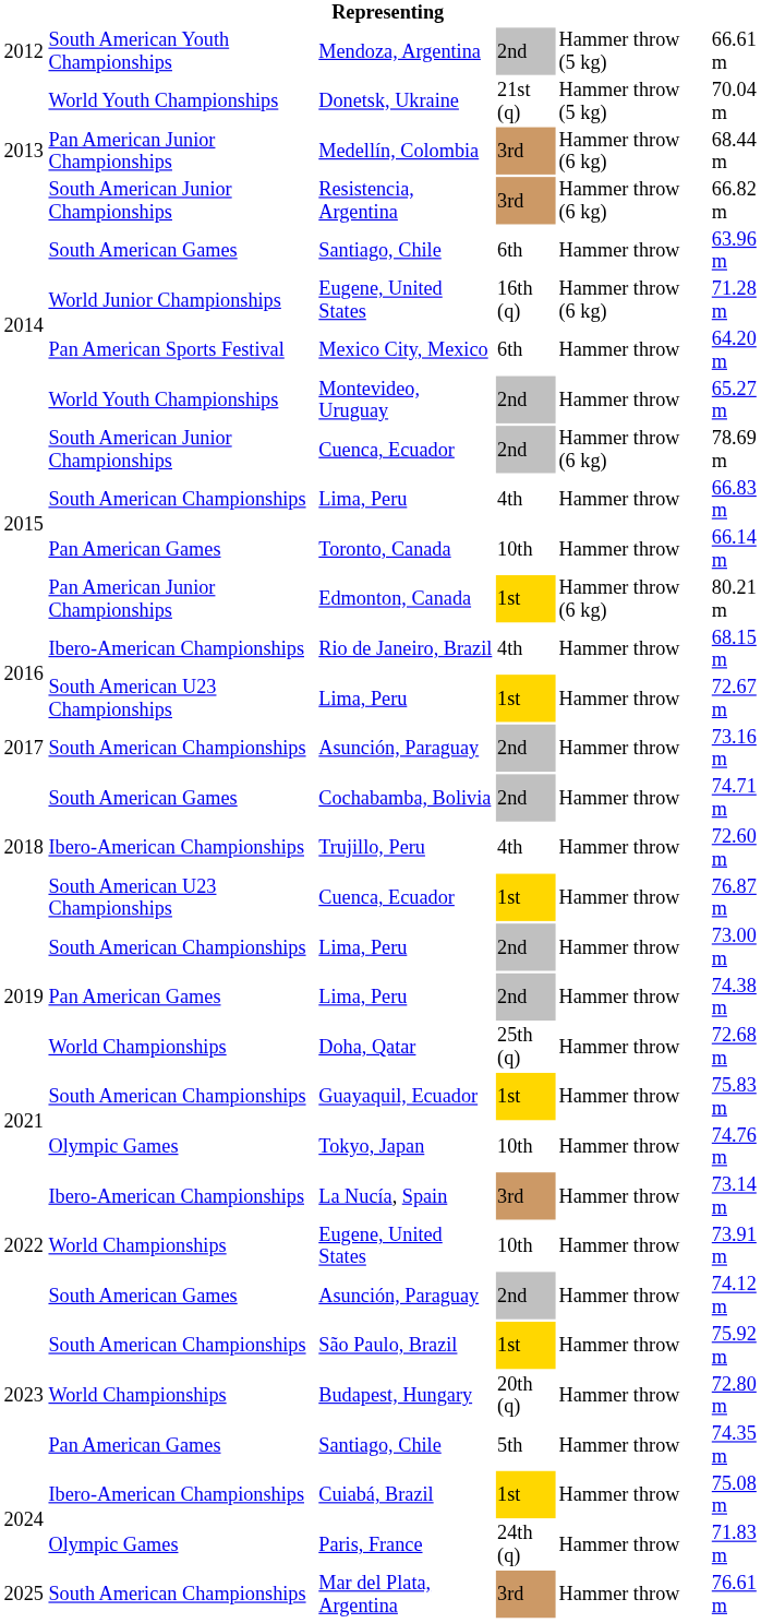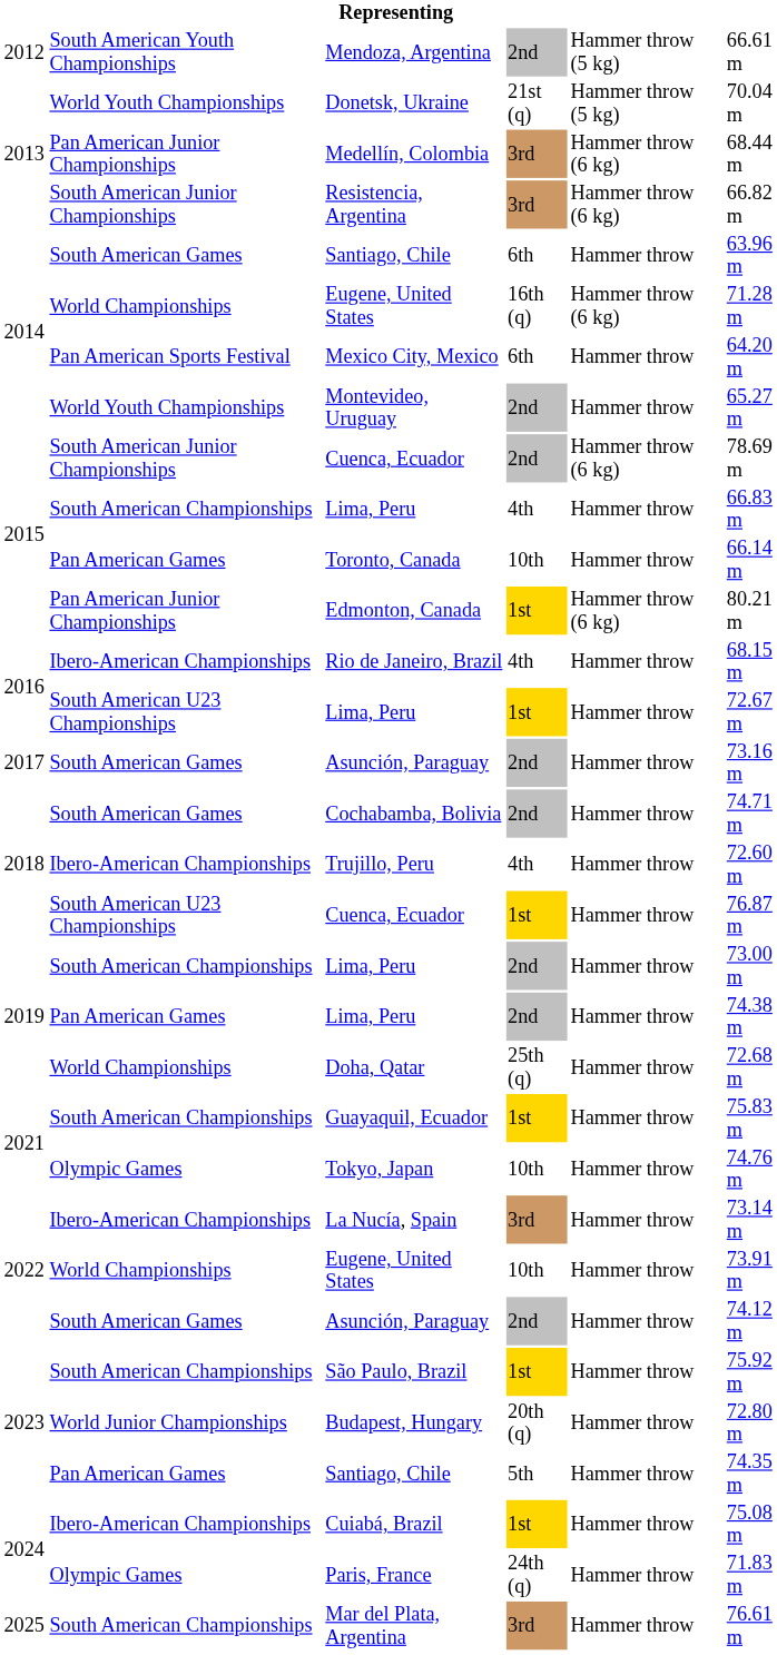 <table>
 <tr>
 <th colspan="6">Representing </th>
 </tr>
 <tr>
 <td>2012</td>
 <td><a href='#'>South American Youth Championships</a></td>
 <td><a href='#'>Mendoza, Argentina</a></td>
 <td bgcolor=silver>2nd</td>
 <td>Hammer throw (5 kg)</td>
 <td>66.61 m</td>
 </tr>
 <tr>
 <td rowspan=3>2013</td>
 <td><a href='#'>World Youth Championships</a></td>
 <td><a href='#'>Donetsk, Ukraine</a></td>
 <td>21st (q)</td>
 <td>Hammer throw (5 kg)</td>
 <td>70.04 m</td>
 </tr>
 <tr>
 <td><a href='#'>Pan American Junior Championships</a></td>
 <td><a href='#'>Medellín, Colombia</a></td>
 <td bgcolor=cc9966>3rd</td>
 <td>Hammer throw (6 kg)</td>
 <td>68.44 m</td>
 </tr>
 <tr>
 <td><a href='#'>South American Junior Championships</a></td>
 <td><a href='#'>Resistencia, Argentina</a></td>
 <td bgcolor=cc9966>3rd</td>
 <td>Hammer throw (6 kg)</td>
 <td>66.82 m</td>
 </tr>
 <tr>
 <td rowspan=4>2014</td>
 <td><a href='#'>South American Games</a></td>
 <td><a href='#'>Santiago, Chile</a></td>
 <td>6th</td>
 <td>Hammer throw</td>
 <td><a href='#'>63.96 m</a></td>
 </tr>
 <tr>
-<td><a href='#'>World Junior Championships</a></td>
+<td><a href='#'>World Championships</a></td>
 <td><a href='#'>Eugene, United States</a></td>
 <td>16th (q)</td>
 <td>Hammer throw (6 kg)</td>
 <td><a href='#'>71.28 m</a></td>
 </tr>
 <tr>
 <td><a href='#'>Pan American Sports Festival</a></td>
 <td><a href='#'>Mexico City, Mexico</a></td>
 <td>6th</td>
 <td>Hammer throw</td>
 <td><a href='#'>64.20 m</a></td>
 </tr>
 <tr>
 <td><a href='#'>World Youth Championships</a></td>
 <td><a href='#'>Montevideo, Uruguay</a></td>
 <td bgcolor=silver>2nd</td>
 <td>Hammer throw</td>
 <td><a href='#'>65.27 m</a></td>
 </tr>
 <tr>
 <td rowspan=4>2015</td>
 <td><a href='#'>South American Junior Championships</a></td>
 <td><a href='#'>Cuenca, Ecuador</a></td>
 <td bgcolor=silver>2nd</td>
 <td>Hammer throw (6 kg)</td>
 <td>78.69 m</td>
 </tr>
 <tr>
 <td><a href='#'>South American Championships</a></td>
 <td><a href='#'>Lima, Peru</a></td>
 <td>4th</td>
 <td>Hammer throw</td>
 <td><a href='#'>66.83 m</a></td>
 </tr>
 <tr>
 <td><a href='#'>Pan American Games</a></td>
 <td><a href='#'>Toronto, Canada</a></td>
 <td>10th</td>
 <td>Hammer throw</td>
 <td><a href='#'>66.14 m</a></td>
 </tr>
 <tr>
 <td><a href='#'>Pan American Junior Championships</a></td>
 <td><a href='#'>Edmonton, Canada</a></td>
 <td bgcolor=gold>1st</td>
 <td>Hammer throw (6 kg)</td>
 <td>80.21 m</td>
 </tr>
 <tr>
 <td rowspan=2>2016</td>
 <td><a href='#'>Ibero-American Championships</a></td>
 <td><a href='#'>Rio de Janeiro, Brazil</a></td>
 <td>4th</td>
 <td>Hammer throw</td>
 <td><a href='#'>68.15 m</a></td>
 </tr>
 <tr>
 <td><a href='#'>South American U23 Championships</a></td>
 <td><a href='#'>Lima, Peru</a></td>
 <td bgcolor=gold>1st</td>
 <td>Hammer throw</td>
 <td><a href='#'>72.67 m</a></td>
 </tr>
 <tr>
 <td>2017</td>
-<td><a href='#'>South American Championships</a></td>
+<td><a href='#'>South American Games</a></td>
 <td><a href='#'>Asunción, Paraguay</a></td>
 <td bgcolor=silver>2nd</td>
 <td>Hammer throw</td>
 <td><a href='#'>73.16 m</a></td>
 </tr>
 <tr>
 <td rowspan=3>2018</td>
 <td><a href='#'>South American Games</a></td>
 <td><a href='#'>Cochabamba, Bolivia</a></td>
 <td bgcolor=silver>2nd</td>
 <td>Hammer throw</td>
 <td><a href='#'>74.71 m</a></td>
 </tr>
 <tr>
 <td><a href='#'>Ibero-American Championships</a></td>
 <td><a href='#'>Trujillo, Peru</a></td>
 <td>4th</td>
 <td>Hammer throw</td>
 <td><a href='#'>72.60 m</a></td>
 </tr>
 <tr>
 <td><a href='#'>South American U23 Championships</a></td>
 <td><a href='#'>Cuenca, Ecuador</a></td>
 <td bgcolor=gold>1st</td>
 <td>Hammer throw</td>
 <td><a href='#'>76.87 m</a></td>
 </tr>
 <tr>
 <td rowspan=3>2019</td>
 <td><a href='#'>South American Championships</a></td>
 <td><a href='#'>Lima, Peru</a></td>
 <td bgcolor=silver>2nd</td>
 <td>Hammer throw</td>
 <td><a href='#'>73.00 m</a></td>
 </tr>
 <tr>
 <td><a href='#'>Pan American Games</a></td>
 <td><a href='#'>Lima, Peru</a></td>
 <td bgcolor=silver>2nd</td>
 <td>Hammer throw</td>
 <td><a href='#'>74.38 m</a></td>
 </tr>
 <tr>
 <td><a href='#'>World Championships</a></td>
 <td><a href='#'>Doha, Qatar</a></td>
 <td>25th (q)</td>
 <td>Hammer throw</td>
 <td><a href='#'>72.68 m</a></td>
 </tr>
 <tr>
 <td rowspan=2>2021</td>
 <td><a href='#'>South American Championships</a></td>
 <td><a href='#'>Guayaquil, Ecuador</a></td>
 <td bgcolor=gold>1st</td>
 <td>Hammer throw</td>
 <td><a href='#'>75.83 m</a></td>
 </tr>
 <tr>
 <td><a href='#'>Olympic Games</a></td>
 <td><a href='#'>Tokyo, Japan</a></td>
 <td>10th</td>
 <td>Hammer throw</td>
 <td><a href='#'>74.76 m</a></td>
 </tr>
 <tr>
 <td rowspan=3>2022</td>
 <td><a href='#'>Ibero-American Championships</a></td>
 <td><a href='#'>La Nucía</a>, <a href='#'>Spain</a></td>
 <td bgcolor=cc9966>3rd</td>
 <td>Hammer throw</td>
 <td><a href='#'>73.14 m</a></td>
 </tr>
 <tr>
 <td><a href='#'>World Championships</a></td>
 <td><a href='#'>Eugene, United States</a></td>
 <td>10th</td>
 <td>Hammer throw</td>
 <td><a href='#'>73.91 m</a></td>
 </tr>
 <tr>
 <td><a href='#'>South American Games</a></td>
 <td><a href='#'>Asunción, Paraguay</a></td>
 <td bgcolor=silver>2nd</td>
 <td>Hammer throw</td>
 <td><a href='#'>74.12 m</a></td>
 </tr>
 <tr>
 <td rowspan=3>2023</td>
 <td><a href='#'>South American Championships</a></td>
 <td><a href='#'>São Paulo, Brazil</a></td>
 <td bgcolor=gold>1st</td>
 <td>Hammer throw</td>
 <td><a href='#'>75.92 m</a></td>
 </tr>
 <tr>
-<td><a href='#'>World Championships</a></td>
+<td><a href='#'>World Junior Championships</a></td>
 <td><a href='#'>Budapest, Hungary</a></td>
 <td>20th (q)</td>
 <td>Hammer throw</td>
 <td><a href='#'>72.80 m</a></td>
 </tr>
 <tr>
 <td><a href='#'>Pan American Games</a></td>
 <td><a href='#'>Santiago, Chile</a></td>
 <td>5th</td>
 <td>Hammer throw</td>
 <td><a href='#'>74.35 m</a></td>
 </tr>
 <tr>
 <td rowspan=2>2024</td>
 <td><a href='#'>Ibero-American Championships</a></td>
 <td><a href='#'>Cuiabá, Brazil</a></td>
 <td bgcolor=gold>1st</td>
 <td>Hammer throw</td>
 <td><a href='#'>75.08 m</a></td>
 </tr>
 <tr>
 <td><a href='#'>Olympic Games</a></td>
 <td><a href='#'>Paris, France</a></td>
 <td>24th (q)</td>
 <td>Hammer throw</td>
 <td><a href='#'>71.83 m</a></td>
 </tr>
 <tr>
 <td>2025</td>
 <td><a href='#'>South American Championships</a></td>
 <td><a href='#'>Mar del Plata, Argentina</a></td>
 <td bgcolor=cc9966>3rd</td>
 <td>Hammer throw</td>
 <td><a href='#'>76.61 m</a></td>
 </tr>
 </table>
